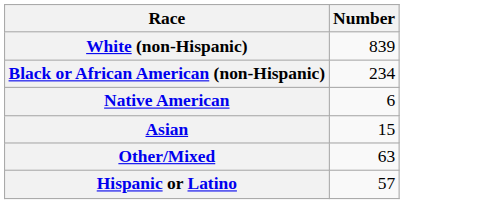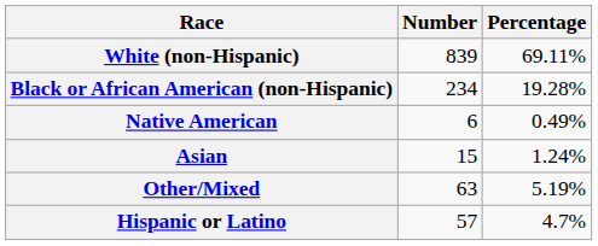 <table class="wikitable" style="text-align:right">
 <tr>
 <th scope="col">Race</th>
 <th scope="col">Number</th>
+<th scope="col">Percentage</th>
 </tr>
 <tr>
 <th scope="row"><a href='#'>White</a> (non-Hispanic)</th>
 <td>839</td>
+<td>69.11%</td>
 </tr>
 <tr>
 <th scope="row"><a href='#'>Black or African American</a> (non-Hispanic)</th>
 <td>234</td>
+<td>19.28%</td>
 </tr>
 <tr>
 <th scope="row"><a href='#'>Native American</a></th>
 <td>6</td>
+<td>0.49%</td>
 </tr>
 <tr>
 <th scope="row"><a href='#'>Asian</a></th>
 <td>15</td>
+<td>1.24%</td>
 </tr>
 <tr>
 <th scope="row"><a href='#'>Other/Mixed</a></th>
 <td>63</td>
+<td>5.19%</td>
 </tr>
 <tr>
 <th scope="row"><a href='#'>Hispanic</a> or <a href='#'>Latino</a></th>
 <td>57</td>
+<td>4.7%</td>
 </tr>
 </table>
